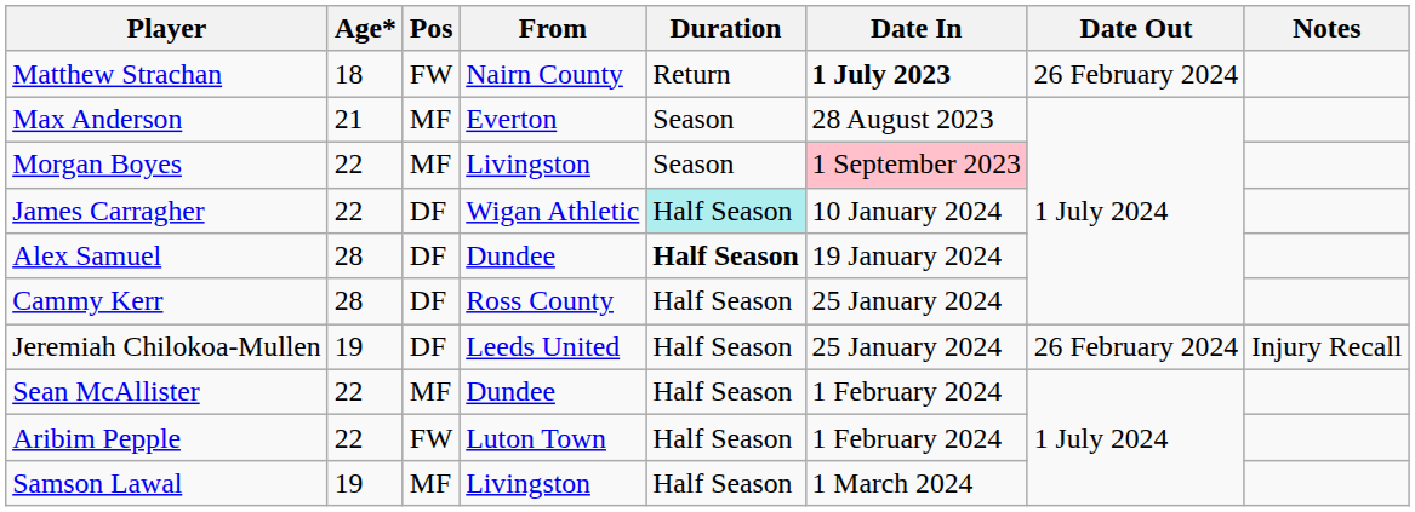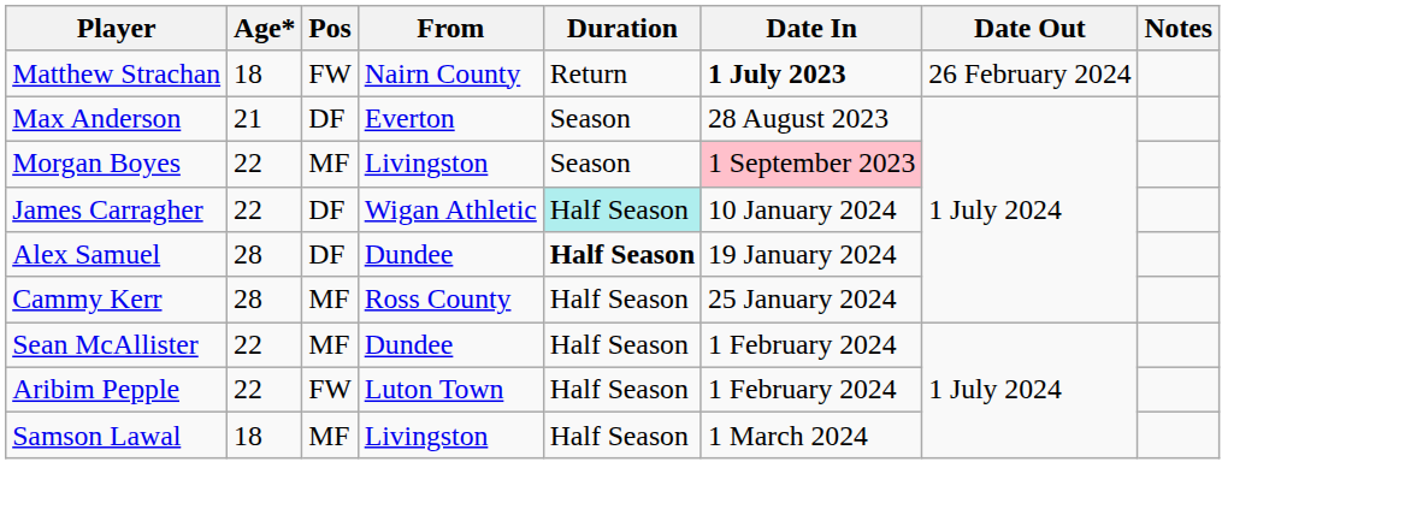 <table class="wikitable">
 <tr>
 <th>Player</th>
 <th>Age*</th>
 <th>Pos</th>
 <th>From</th>
 <th>Duration</th>
 <th>Date In</th>
 <th>Date Out</th>
 <th>Notes</th>
 </tr>
 <tr>
 <td> <a href='#'>Matthew Strachan</a></td>
 <td>18</td>
 <td>FW</td>
 <td> <a href='#'>Nairn County</a></td>
 <td>Return</td>
 <td><strong>1 July 2023</strong></td>
 <td>26 February 2024</td>
 <td></td>
 </tr>
 <tr>
 <td> <a href='#'>Max Anderson</a></td>
 <td>21</td>
-<td>MF</td>
+<td>DF</td>
 <td> <a href='#'>Everton</a></td>
 <td>Season</td>
 <td>28 August 2023</td>
 <td rowspan="5">1 July 2024</td>
 <td></td>
 </tr>
 <tr>
 <td> <a href='#'>Morgan Boyes</a></td>
 <td>22</td>
 <td>MF</td>
 <td> <a href='#'>Livingston</a></td>
 <td>Season</td>
 <td style="background: pink;">1 September 2023</td>
 <td></td>
 </tr>
 <tr>
 <td> <a href='#'>James Carragher</a></td>
 <td>22</td>
 <td>DF</td>
 <td> <a href='#'>Wigan Athletic</a></td>
 <td style="background: paleturquoise;">Half Season</td>
 <td>10 January 2024</td>
 <td></td>
 </tr>
 <tr>
 <td> <a href='#'>Alex Samuel</a></td>
 <td>28</td>
 <td>DF</td>
 <td> <a href='#'>Dundee</a></td>
 <td><strong>Half Season</strong></td>
 <td>19 January 2024</td>
 <td></td>
 </tr>
 <tr>
 <td> <a href='#'>Cammy Kerr</a></td>
 <td>28</td>
-<td>DF</td>
+<td>MF</td>
 <td> <a href='#'>Ross County</a></td>
 <td>Half Season</td>
 <td>25 January 2024</td>
 <td></td>
-</tr>
-<tr>
-<td> Jeremiah Chilokoa-Mullen</td>
-<td>19</td>
-<td>DF</td>
-<td> <a href='#'>Leeds United</a></td>
-<td>Half Season</td>
-<td>25 January 2024</td>
-<td>26 February 2024</td>
-<td>Injury Recall</td>
 </tr>
 <tr>
 <td> <a href='#'>Sean McAllister</a></td>
 <td>22</td>
 <td>MF</td>
 <td> <a href='#'>Dundee</a></td>
 <td>Half Season</td>
 <td>1 February 2024</td>
 <td rowspan="3">1 July 2024</td>
 <td></td>
 </tr>
 <tr>
 <td> <a href='#'>Aribim Pepple</a></td>
 <td>22</td>
 <td>FW</td>
 <td> <a href='#'>Luton Town</a></td>
 <td>Half Season</td>
 <td>1 February 2024</td>
 <td></td>
 </tr>
 <tr>
 <td> <a href='#'>Samson Lawal</a></td>
-<td>19</td>
+<td>18</td>
 <td>MF</td>
 <td> <a href='#'>Livingston</a></td>
 <td>Half Season</td>
 <td>1 March 2024</td>
 <td></td>
 </tr>
 </table>
